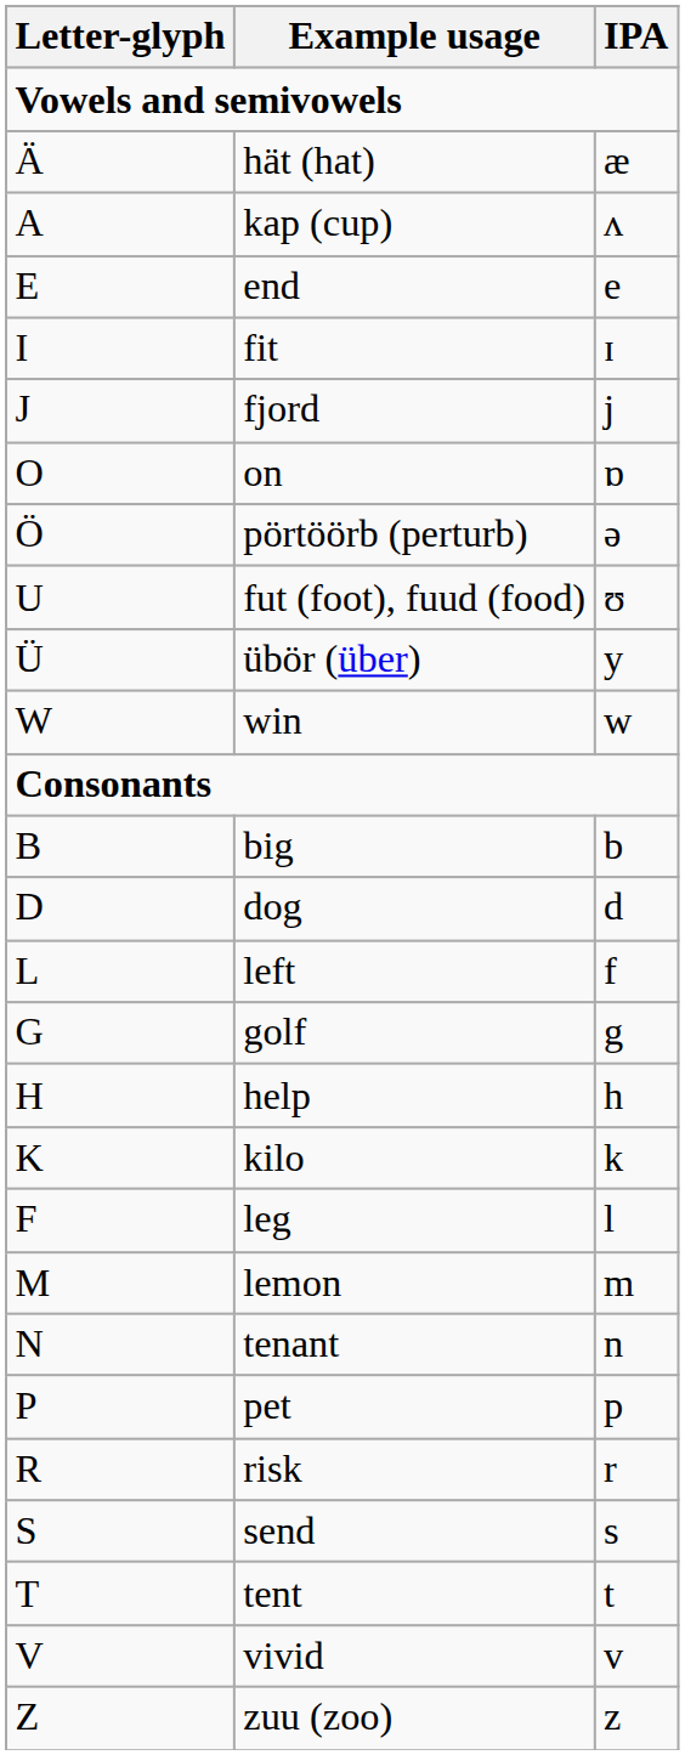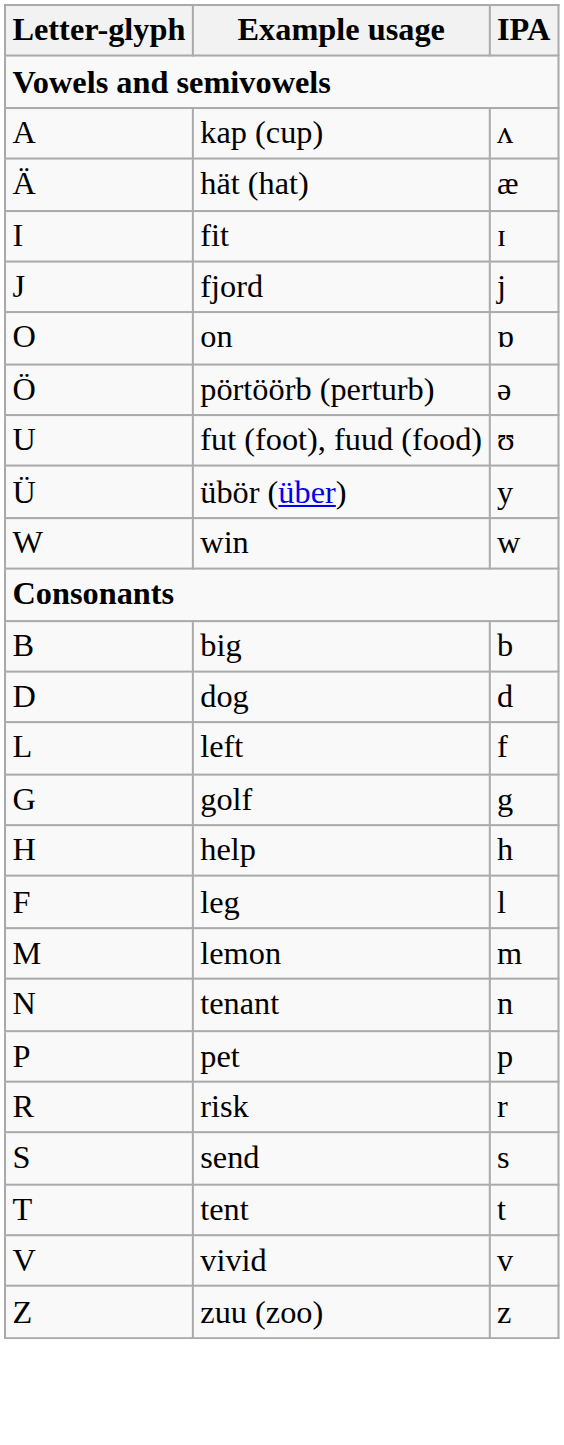 <table class="wikitable">
 <tr>
 <th>Letter-glyph</th>
 <th>Example usage</th>
 <th>IPA</th>
 </tr>
 <tr>
 <td colspan=3><strong>Vowels and semivowels</strong></td>
 </tr>
 <tr>
-<td>Ä</td>
-<td>hät (hat)</td>
-<td>æ</td>
-</tr>
-<tr>
 <td>A</td>
 <td>kap (cup)</td>
 <td>ʌ</td>
 </tr>
 <tr>
-<td>E</td>
-<td>end</td>
-<td>e</td>
+<td>Ä</td>
+<td>hät (hat)</td>
+<td>æ</td>
 </tr>
 <tr>
 <td>I</td>
 <td>fit</td>
 <td>ɪ</td>
 </tr>
 <tr>
 <td>J</td>
 <td>fjord</td>
 <td>j</td>
 </tr>
 <tr>
 <td>O</td>
 <td>on</td>
 <td>ɒ</td>
 </tr>
 <tr>
 <td>Ö</td>
 <td>pörtöörb (perturb)</td>
 <td>ə</td>
 </tr>
 <tr>
 <td>U</td>
 <td>fut (foot), fuud (food)</td>
 <td>ʊ</td>
 </tr>
 <tr>
 <td>Ü</td>
 <td>übör (<a href='#'>über</a>)</td>
 <td>y</td>
 </tr>
 <tr>
 <td>W</td>
 <td>win</td>
 <td>w</td>
 </tr>
 <tr>
 <td colspan=3><strong>Consonants</strong></td>
 </tr>
 <tr>
 <td>B</td>
 <td>big</td>
 <td>b</td>
 </tr>
 <tr>
 <td>D</td>
 <td>dog</td>
 <td>d</td>
 </tr>
 <tr>
 <td>L</td>
 <td>left</td>
 <td>f</td>
 </tr>
 <tr>
 <td>G</td>
 <td>golf</td>
 <td>g</td>
 </tr>
 <tr>
 <td>H</td>
 <td>help</td>
 <td>h</td>
 </tr>
 <tr>
-<td>K</td>
-<td>kilo</td>
-<td>k</td>
-</tr>
-<tr>
 <td>F</td>
 <td>leg</td>
 <td>l</td>
 </tr>
 <tr>
 <td>M</td>
 <td>lemon</td>
 <td>m</td>
 </tr>
 <tr>
 <td>N</td>
 <td>tenant</td>
 <td>n</td>
 </tr>
 <tr>
 <td>P</td>
 <td>pet</td>
 <td>p</td>
 </tr>
 <tr>
 <td>R</td>
 <td>risk</td>
 <td>r</td>
 </tr>
 <tr>
 <td>S</td>
 <td>send</td>
 <td>s</td>
 </tr>
 <tr>
 <td>T</td>
 <td>tent</td>
 <td>t</td>
 </tr>
 <tr>
 <td>V</td>
 <td>vivid</td>
 <td>v</td>
 </tr>
 <tr>
 <td>Z</td>
 <td>zuu (zoo)</td>
 <td>z</td>
 </tr>
 </table>
